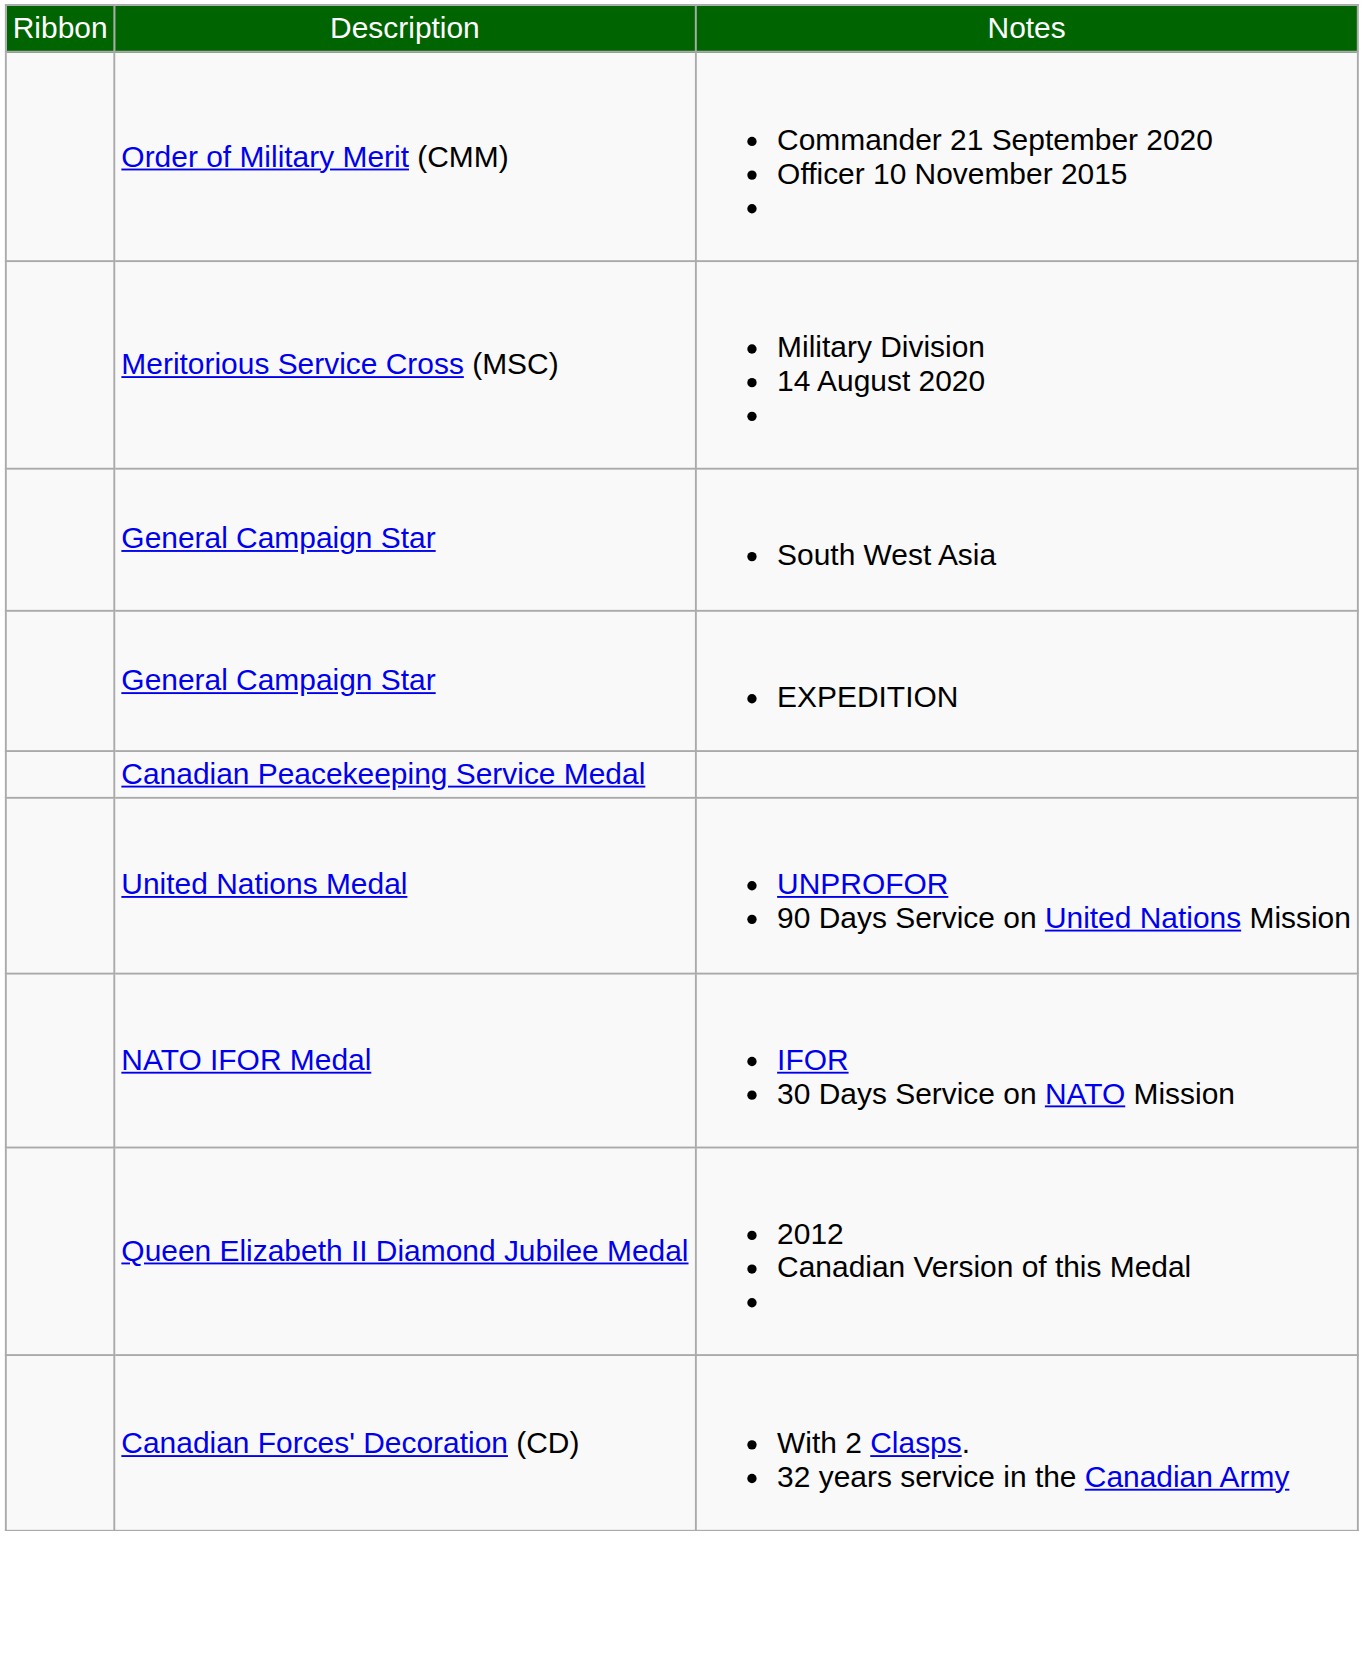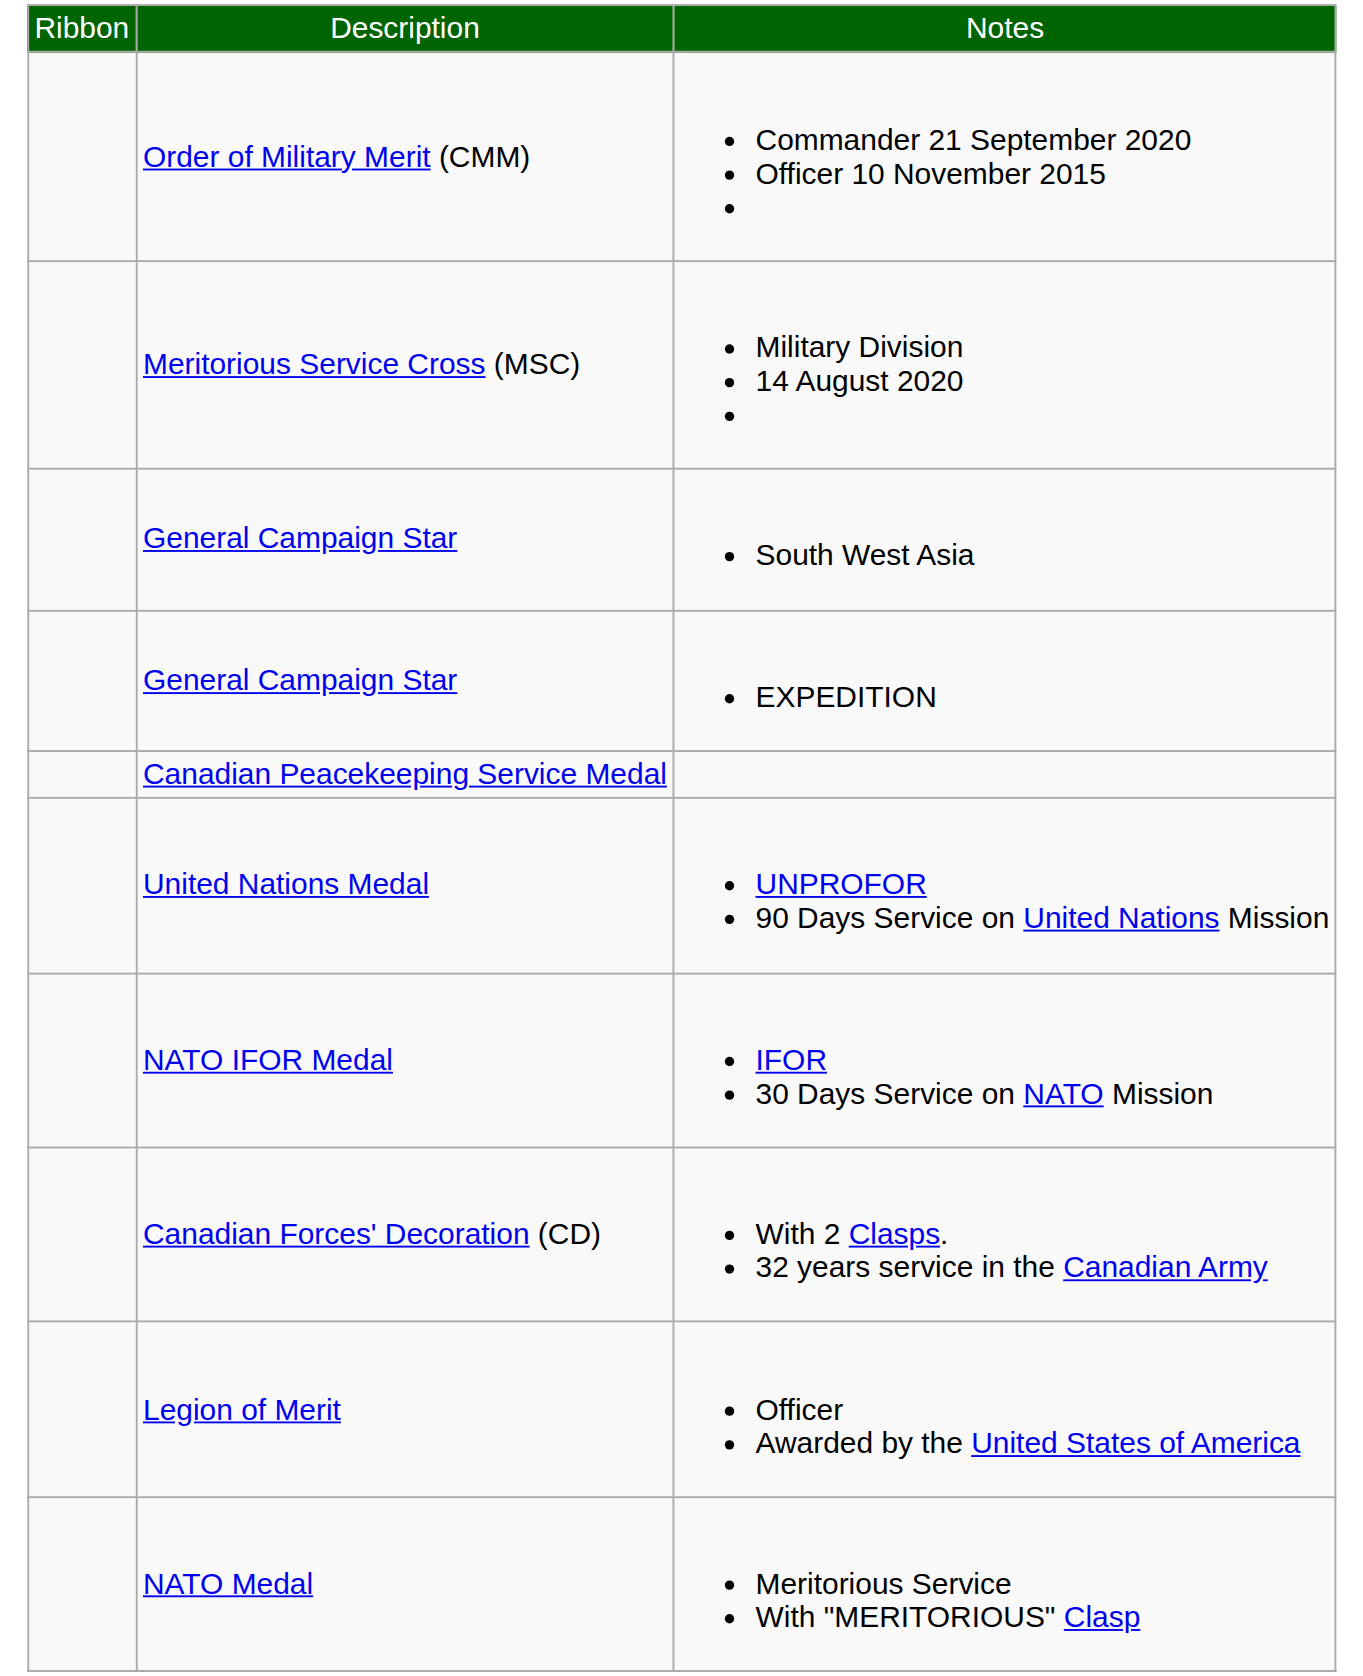 <table class="wikitable" style="margin:auto;">
 <tr style="background: DarkGreen; color:white" align="center">
 <td>Ribbon</td>
 <td>Description</td>
 <td>Notes</td>
 </tr>
 <tr>
 <td></td>
 <td><a href='#'>Order of Military Merit</a> (CMM)</td>
 <td><br><ul><li>Commander 21 September 2020</li><li>Officer 10 November 2015</li><li></li></ul></td>
 </tr>
 <tr>
 <td></td>
 <td><a href='#'>Meritorious Service Cross</a> (MSC)</td>
 <td><br><ul><li>Military Division</li><li>14 August 2020</li><li></li></ul></td>
 </tr>
 <tr>
 <td></td>
 <td><a href='#'>General Campaign Star</a></td>
 <td><br><ul><li>South West Asia</li></ul></td>
 </tr>
 <tr>
 <td></td>
 <td><a href='#'>General Campaign Star</a></td>
 <td><br><ul><li>EXPEDITION</li></ul></td>
 </tr>
 <tr>
 <td></td>
 <td><a href='#'>Canadian Peacekeeping Service Medal</a></td>
 <td></td>
 </tr>
 <tr>
 <td></td>
 <td><a href='#'>United Nations Medal</a></td>
 <td><br><ul><li><a href='#'>UNPROFOR</a></li><li>90 Days Service on <a href='#'>United Nations</a> Mission</li></ul></td>
 </tr>
 <tr>
 <td></td>
 <td><a href='#'>NATO IFOR Medal</a></td>
 <td><br><ul><li><a href='#'>IFOR</a></li><li>30 Days Service on <a href='#'>NATO</a> Mission</li></ul></td>
 </tr>
 <tr>
 <td></td>
-<td><a href='#'>Queen Elizabeth II Diamond Jubilee Medal</a></td>
-<td><br><ul><li>2012</li><li>Canadian Version of this Medal</li><li></li></ul></td>
-</tr>
-<tr>
-<td></td>
 <td><a href='#'>Canadian Forces' Decoration</a> (CD)</td>
 <td><br><ul><li>With 2 <a href='#'>Clasps</a>.</li><li>32 years service in the <a href='#'>Canadian Army</a></li></ul></td>
 </tr>
 <tr>
+<td></td>
+<td><a href='#'>Legion of Merit</a></td>
+<td><br><ul><li>Officer</li><li>Awarded by the <a href='#'>United States of America</a></li></ul></td>
+</tr>
+<tr>
+<td></td>
+<td><a href='#'>NATO Medal</a></td>
+<td><br><ul><li>Meritorious Service</li><li>With "MERITORIOUS" <a href='#'>Clasp</a></li></ul></td>
+</tr>
+<tr>
 </tr>
 </table>
